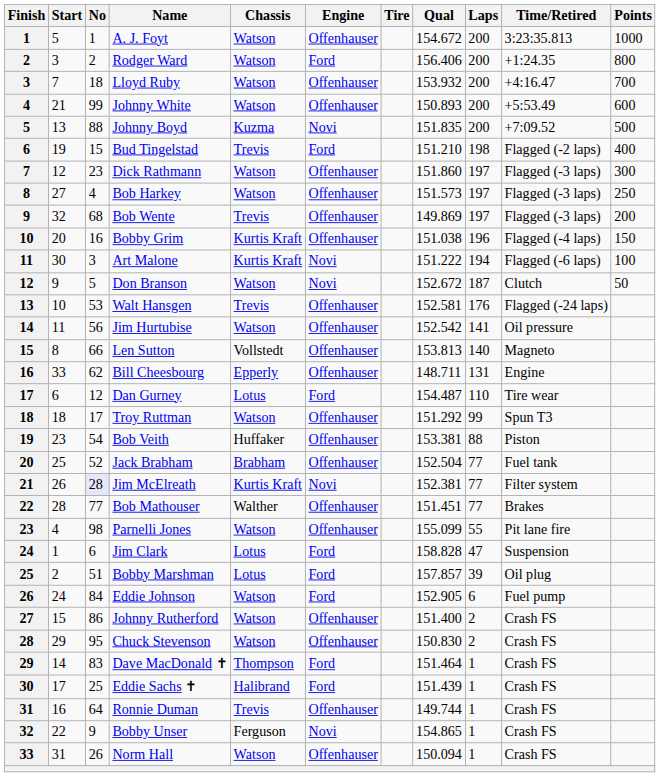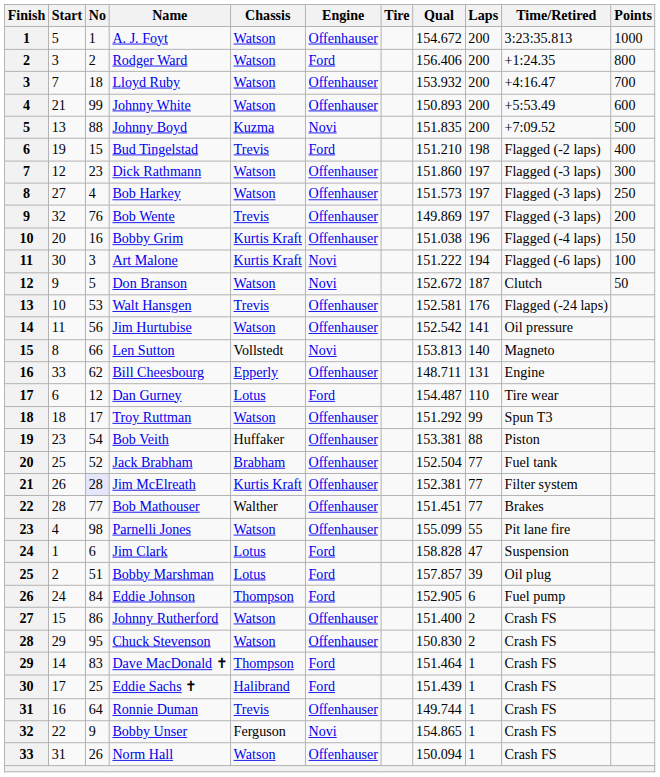 <table class="wikitable">
 <tr>
 <th>Finish</th>
 <th>Start</th>
 <th>No</th>
 <th>Name</th>
 <th>Chassis</th>
 <th>Engine</th>
 <th>Tire</th>
 <th>Qual</th>
 <th>Laps</th>
 <th>Time/Retired</th>
 <th>Points</th>
 </tr>
 <tr>
 <th>1</th>
 <td>5</td>
 <td>1</td>
 <td> <a href='#'>A. J. Foyt</a> <strong></strong></td>
 <td><a href='#'>Watson</a></td>
 <td><a href='#'>Offenhauser</a></td>
 <td align=center></td>
 <td>154.672</td>
 <td>200</td>
 <td>3:23:35.813</td>
 <td>1000</td>
 </tr>
 <tr>
 <th>2</th>
 <td>3</td>
 <td>2</td>
 <td> <a href='#'>Rodger Ward</a> <strong></strong></td>
 <td><a href='#'>Watson</a></td>
 <td><a href='#'>Ford</a></td>
 <td align=center></td>
 <td>156.406</td>
 <td>200</td>
 <td>+1:24.35</td>
 <td>800</td>
 </tr>
 <tr>
 <th>3</th>
 <td>7</td>
 <td>18</td>
 <td> <a href='#'>Lloyd Ruby</a></td>
 <td><a href='#'>Watson</a></td>
 <td><a href='#'>Offenhauser</a></td>
 <td align=center></td>
 <td>153.932</td>
 <td>200</td>
 <td>+4:16.47</td>
 <td>700</td>
 </tr>
 <tr>
 <th>4</th>
 <td>21</td>
 <td>99</td>
 <td> <a href='#'>Johnny White</a> <strong></strong></td>
 <td><a href='#'>Watson</a></td>
 <td><a href='#'>Offenhauser</a></td>
 <td align=center></td>
 <td>150.893</td>
 <td>200</td>
 <td>+5:53.49</td>
 <td>600</td>
 </tr>
 <tr>
 <th>5</th>
 <td>13</td>
 <td>88</td>
 <td> <a href='#'>Johnny Boyd</a></td>
 <td><a href='#'>Kuzma</a></td>
 <td><a href='#'>Novi</a></td>
 <td align=center></td>
 <td>151.835</td>
 <td>200</td>
 <td>+7:09.52</td>
 <td>500</td>
 </tr>
 <tr>
 <th>6</th>
 <td>19</td>
 <td>15</td>
 <td> <a href='#'>Bud Tingelstad</a></td>
 <td><a href='#'>Trevis</a></td>
 <td><a href='#'>Ford</a></td>
 <td align=center></td>
 <td>151.210</td>
 <td>198</td>
 <td>Flagged (-2 laps)</td>
 <td>400</td>
 </tr>
 <tr>
 <th>7</th>
 <td>12</td>
 <td>23</td>
 <td> <a href='#'>Dick Rathmann</a></td>
 <td><a href='#'>Watson</a></td>
 <td><a href='#'>Offenhauser</a></td>
 <td align=center></td>
 <td>151.860</td>
 <td>197</td>
 <td>Flagged (-3 laps)</td>
 <td>300</td>
 </tr>
 <tr>
 <th>8</th>
 <td>27</td>
 <td>4</td>
 <td> <a href='#'>Bob Harkey</a> <strong></strong></td>
 <td><a href='#'>Watson</a></td>
 <td><a href='#'>Offenhauser</a></td>
 <td align=center></td>
 <td>151.573</td>
 <td>197</td>
 <td>Flagged (-3 laps)</td>
 <td>250</td>
 </tr>
 <tr>
 <th>9</th>
 <td>32</td>
-<td>68</td>
+<td>76</td>
 <td> <a href='#'>Bob Wente</a> <strong></strong></td>
 <td><a href='#'>Trevis</a></td>
 <td><a href='#'>Offenhauser</a></td>
 <td align=center></td>
 <td>149.869</td>
 <td>197</td>
 <td>Flagged (-3 laps)</td>
 <td>200</td>
 </tr>
 <tr>
 <th>10</th>
 <td>20</td>
 <td>16</td>
 <td> <a href='#'>Bobby Grim</a></td>
 <td><a href='#'>Kurtis Kraft</a></td>
 <td><a href='#'>Offenhauser</a></td>
 <td align=center></td>
 <td>151.038</td>
 <td>196</td>
 <td>Flagged (-4 laps)</td>
 <td>150</td>
 </tr>
 <tr>
 <th>11</th>
 <td>30</td>
 <td>3</td>
 <td> <a href='#'>Art Malone</a></td>
 <td><a href='#'>Kurtis Kraft</a></td>
 <td><a href='#'>Novi</a></td>
 <td align=center></td>
 <td>151.222</td>
 <td>194</td>
 <td>Flagged (-6 laps)</td>
 <td>100</td>
 </tr>
 <tr>
 <th>12</th>
 <td>9</td>
 <td>5</td>
 <td> <a href='#'>Don Branson</a></td>
 <td><a href='#'>Watson</a></td>
 <td><a href='#'>Novi</a></td>
 <td align=center></td>
 <td>152.672</td>
 <td>187</td>
 <td>Clutch</td>
 <td>50</td>
 </tr>
 <tr>
 <th>13</th>
 <td>10</td>
 <td>53</td>
 <td> <a href='#'>Walt Hansgen</a> <strong></strong></td>
 <td><a href='#'>Trevis</a></td>
 <td><a href='#'>Offenhauser</a></td>
 <td align=center></td>
 <td>152.581</td>
 <td>176</td>
 <td>Flagged (-24 laps)</td>
 <td></td>
 </tr>
 <tr>
 <th>14</th>
 <td>11</td>
 <td>56</td>
 <td> <a href='#'>Jim Hurtubise</a></td>
 <td><a href='#'>Watson</a></td>
 <td><a href='#'>Offenhauser</a></td>
 <td align=center></td>
 <td>152.542</td>
 <td>141</td>
 <td>Oil pressure</td>
 <td></td>
 </tr>
 <tr>
 <th>15</th>
 <td>8</td>
 <td>66</td>
 <td> <a href='#'>Len Sutton</a></td>
 <td>Vollstedt</td>
-<td><a href='#'>Offenhauser</a></td>
+<td><a href='#'>Novi</a></td>
 <td align=center></td>
 <td>153.813</td>
 <td>140</td>
 <td>Magneto</td>
 <td></td>
 </tr>
 <tr>
 <th>16</th>
 <td>33</td>
 <td>62</td>
 <td> <a href='#'>Bill Cheesbourg</a></td>
 <td><a href='#'>Epperly</a></td>
 <td><a href='#'>Offenhauser</a></td>
 <td align=center></td>
 <td>148.711</td>
 <td>131</td>
 <td>Engine</td>
 <td></td>
 </tr>
 <tr>
 <th>17</th>
 <td>6</td>
 <td>12</td>
 <td> <a href='#'>Dan Gurney</a></td>
 <td><a href='#'>Lotus</a></td>
 <td><a href='#'>Ford</a></td>
 <td align=center></td>
 <td>154.487</td>
 <td>110</td>
 <td>Tire wear</td>
 <td></td>
 </tr>
 <tr>
 <th>18</th>
 <td>18</td>
 <td>17</td>
 <td> <a href='#'>Troy Ruttman</a> <strong></strong></td>
 <td><a href='#'>Watson</a></td>
 <td><a href='#'>Offenhauser</a></td>
 <td align=center></td>
 <td>151.292</td>
 <td>99</td>
 <td>Spun T3</td>
 <td></td>
 </tr>
 <tr>
 <th>19</th>
 <td>23</td>
 <td>54</td>
 <td> <a href='#'>Bob Veith</a></td>
 <td>Huffaker</td>
 <td><a href='#'>Offenhauser</a></td>
 <td align=center></td>
 <td>153.381</td>
 <td>88</td>
 <td>Piston</td>
 <td></td>
 </tr>
 <tr>
 <th>20</th>
 <td>25</td>
 <td>52</td>
 <td> <a href='#'>Jack Brabham</a></td>
 <td><a href='#'>Brabham</a></td>
 <td><a href='#'>Offenhauser</a></td>
 <td align=center></td>
 <td>152.504</td>
 <td>77</td>
 <td>Fuel tank</td>
 <td></td>
 </tr>
 <tr>
 <th>21</th>
 <td>26</td>
 <td style="background: lavender;">28</td>
 <td> <a href='#'>Jim McElreath</a></td>
 <td><a href='#'>Kurtis Kraft</a></td>
-<td><a href='#'>Novi</a></td>
+<td><a href='#'>Offenhauser</a></td>
 <td align=center></td>
 <td>152.381</td>
 <td>77</td>
 <td>Filter system</td>
 <td></td>
 </tr>
 <tr>
 <th>22</th>
 <td>28</td>
 <td>77</td>
 <td> <a href='#'>Bob Mathouser</a> <strong></strong></td>
 <td>Walther</td>
 <td><a href='#'>Offenhauser</a></td>
 <td align=center></td>
 <td>151.451</td>
 <td>77</td>
 <td>Brakes</td>
 <td></td>
 </tr>
 <tr>
 <th>23</th>
 <td>4</td>
 <td>98</td>
 <td> <a href='#'>Parnelli Jones</a> <strong></strong></td>
 <td><a href='#'>Watson</a></td>
 <td><a href='#'>Offenhauser</a></td>
 <td align=center></td>
 <td>155.099</td>
 <td>55</td>
 <td>Pit lane fire</td>
 <td></td>
 </tr>
 <tr>
 <th>24</th>
 <td>1</td>
 <td>6</td>
 <td> <a href='#'>Jim Clark</a></td>
 <td><a href='#'>Lotus</a></td>
 <td><a href='#'>Ford</a></td>
 <td align=center></td>
 <td>158.828</td>
 <td>47</td>
 <td>Suspension</td>
 <td></td>
 </tr>
 <tr>
 <th>25</th>
 <td>2</td>
 <td>51</td>
 <td> <a href='#'>Bobby Marshman</a></td>
 <td><a href='#'>Lotus</a></td>
 <td><a href='#'>Ford</a></td>
 <td align=center></td>
 <td>157.857</td>
 <td>39</td>
 <td>Oil plug</td>
 <td></td>
 </tr>
 <tr>
 <th>26</th>
 <td>24</td>
 <td>84</td>
 <td> <a href='#'>Eddie Johnson</a></td>
-<td><a href='#'>Watson</a></td>
+<td><a href='#'>Thompson</a></td>
 <td><a href='#'>Ford</a></td>
 <td align=center></td>
 <td>152.905</td>
 <td>6</td>
 <td>Fuel pump</td>
 <td></td>
 </tr>
 <tr>
 <th>27</th>
 <td>15</td>
 <td>86</td>
 <td> <a href='#'>Johnny Rutherford</a></td>
 <td><a href='#'>Watson</a></td>
 <td><a href='#'>Offenhauser</a></td>
 <td align=center></td>
 <td>151.400</td>
 <td>2</td>
 <td>Crash FS</td>
 <td></td>
 </tr>
 <tr>
 <th>28</th>
 <td>29</td>
 <td>95</td>
 <td> <a href='#'>Chuck Stevenson</a></td>
 <td><a href='#'>Watson</a></td>
 <td><a href='#'>Offenhauser</a></td>
 <td align=center></td>
 <td>150.830</td>
 <td>2</td>
 <td>Crash FS</td>
 <td></td>
 </tr>
 <tr>
 <th>29</th>
 <td>14</td>
 <td>83</td>
 <td> <a href='#'>Dave MacDonald</a> <strong></strong> ✝</td>
 <td><a href='#'>Thompson</a></td>
 <td><a href='#'>Ford</a></td>
 <td align=center></td>
 <td>151.464</td>
 <td>1</td>
 <td>Crash FS</td>
 <td></td>
 </tr>
 <tr>
 <th>30</th>
 <td>17</td>
 <td>25</td>
 <td> <a href='#'>Eddie Sachs</a> ✝</td>
 <td><a href='#'>Halibrand</a></td>
 <td><a href='#'>Ford</a></td>
 <td align=center></td>
 <td>151.439</td>
 <td>1</td>
 <td>Crash FS</td>
 <td></td>
 </tr>
 <tr>
 <th>31</th>
 <td>16</td>
 <td>64</td>
 <td> <a href='#'>Ronnie Duman</a> <strong></strong></td>
 <td><a href='#'>Trevis</a></td>
 <td><a href='#'>Offenhauser</a></td>
 <td align=center></td>
 <td>149.744</td>
 <td>1</td>
 <td>Crash FS</td>
 <td></td>
 </tr>
 <tr>
 <th>32</th>
 <td>22</td>
 <td>9</td>
 <td> <a href='#'>Bobby Unser</a></td>
 <td>Ferguson</td>
 <td><a href='#'>Novi</a></td>
 <td align=center></td>
 <td>154.865</td>
 <td>1</td>
 <td>Crash FS</td>
 <td></td>
 </tr>
 <tr>
 <th>33</th>
 <td>31</td>
 <td>26</td>
 <td> <a href='#'>Norm Hall</a></td>
 <td><a href='#'>Watson</a></td>
 <td><a href='#'>Offenhauser</a></td>
 <td align=center></td>
 <td>150.094</td>
 <td>1</td>
 <td>Crash FS</td>
 <td></td>
 </tr>
 <tr>
 <th colspan="11"></th>
 </tr>
 </table>
